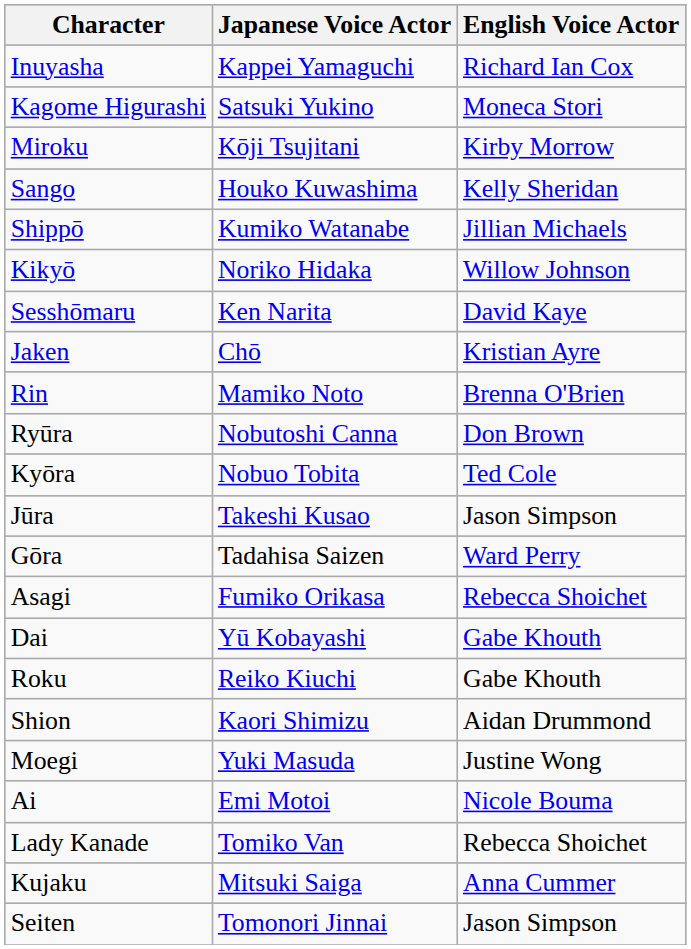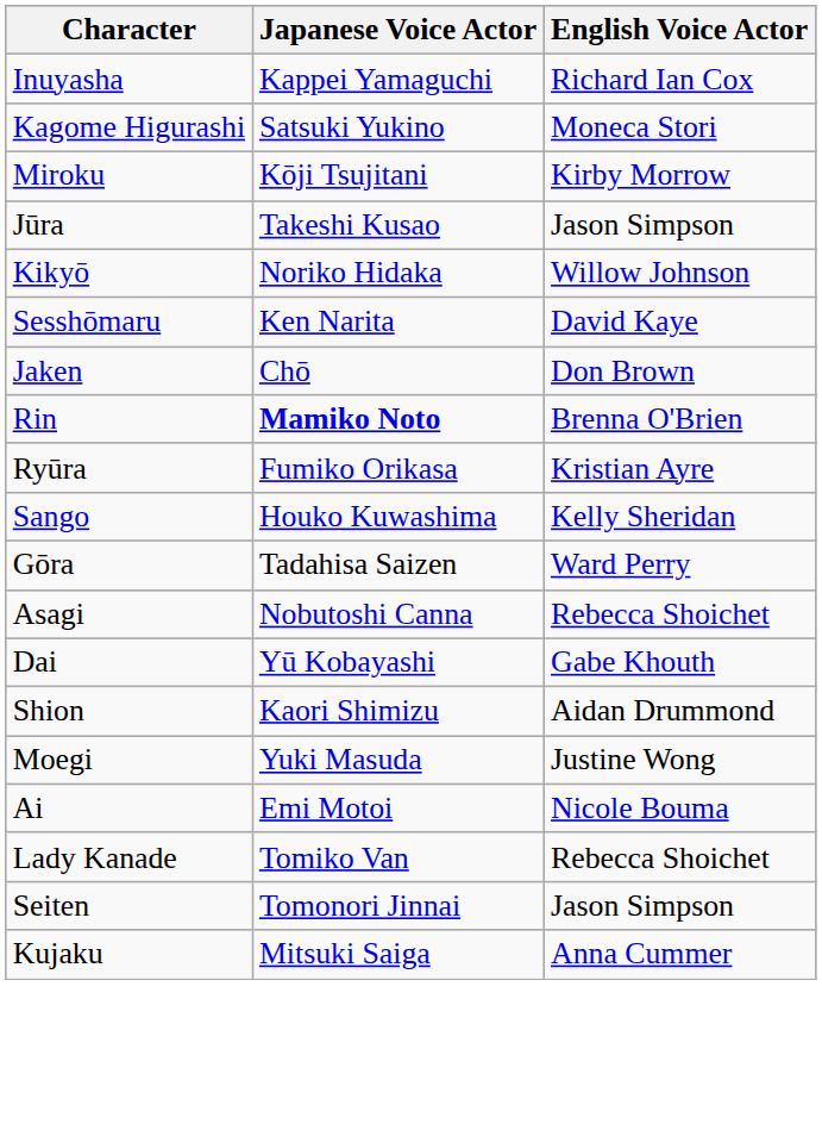 <table class="wikitable">
 <tr>
 <th>Character</th>
 <th>Japanese Voice Actor</th>
 <th>English Voice Actor</th>
 </tr>
 <tr>
 <td><a href='#'>Inuyasha</a></td>
 <td><a href='#'>Kappei Yamaguchi</a></td>
 <td><a href='#'>Richard Ian Cox</a></td>
 </tr>
 <tr>
 <td><a href='#'>Kagome Higurashi</a></td>
 <td><a href='#'>Satsuki Yukino</a></td>
 <td><a href='#'>Moneca Stori</a></td>
 </tr>
 <tr>
 <td><a href='#'>Miroku</a></td>
 <td><a href='#'>Kōji Tsujitani</a></td>
 <td><a href='#'>Kirby Morrow</a></td>
 </tr>
 <tr>
-<td><a href='#'>Sango</a></td>
-<td><a href='#'>Houko Kuwashima</a></td>
-<td><a href='#'>Kelly Sheridan</a></td>
-</tr>
-<tr>
-<td><a href='#'>Shippō</a></td>
-<td><a href='#'>Kumiko Watanabe</a></td>
-<td><a href='#'>Jillian Michaels</a></td>
+<td>Jūra</td>
+<td><a href='#'>Takeshi Kusao</a></td>
+<td>Jason Simpson</td>
 </tr>
 <tr>
 <td><a href='#'>Kikyō</a></td>
 <td><a href='#'>Noriko Hidaka</a></td>
 <td><a href='#'>Willow Johnson</a></td>
 </tr>
 <tr>
 <td><a href='#'>Sesshōmaru</a></td>
 <td><a href='#'>Ken Narita</a></td>
 <td><a href='#'>David Kaye</a></td>
 </tr>
 <tr>
 <td><a href='#'>Jaken</a></td>
 <td><a href='#'>Chō</a></td>
-<td><a href='#'>Kristian Ayre</a></td>
+<td><a href='#'>Don Brown</a></td>
 </tr>
 <tr>
 <td><a href='#'>Rin</a></td>
-<td><a href='#'>Mamiko Noto</a></td>
+<td><strong><a href='#'>Mamiko Noto</a></strong></td>
 <td><a href='#'>Brenna O'Brien</a></td>
 </tr>
 <tr>
 <td>Ryūra</td>
-<td><a href='#'>Nobutoshi Canna</a></td>
-<td><a href='#'>Don Brown</a></td>
+<td><a href='#'>Fumiko Orikasa</a></td>
+<td><a href='#'>Kristian Ayre</a></td>
 </tr>
 <tr>
-<td>Kyōra</td>
-<td><a href='#'>Nobuo Tobita</a></td>
-<td><a href='#'>Ted Cole</a></td>
-</tr>
-<tr>
-<td>Jūra</td>
-<td><a href='#'>Takeshi Kusao</a></td>
-<td>Jason Simpson</td>
+<td><a href='#'>Sango</a></td>
+<td><a href='#'>Houko Kuwashima</a></td>
+<td><a href='#'>Kelly Sheridan</a></td>
 </tr>
 <tr>
 <td>Gōra</td>
 <td>Tadahisa Saizen</td>
 <td><a href='#'>Ward Perry</a></td>
 </tr>
 <tr>
 <td>Asagi</td>
-<td><a href='#'>Fumiko Orikasa</a></td>
+<td><a href='#'>Nobutoshi Canna</a></td>
 <td><a href='#'>Rebecca Shoichet</a></td>
 </tr>
 <tr>
 <td>Dai</td>
 <td><a href='#'>Yū Kobayashi</a></td>
 <td><a href='#'>Gabe Khouth</a></td>
-</tr>
-<tr>
-<td>Roku</td>
-<td><a href='#'>Reiko Kiuchi</a></td>
-<td>Gabe Khouth</td>
 </tr>
 <tr>
 <td>Shion</td>
 <td><a href='#'>Kaori Shimizu</a></td>
 <td>Aidan Drummond</td>
 </tr>
 <tr>
 <td>Moegi</td>
 <td><a href='#'>Yuki Masuda</a></td>
 <td>Justine Wong</td>
 </tr>
 <tr>
 <td>Ai</td>
 <td><a href='#'>Emi Motoi</a></td>
 <td><a href='#'>Nicole Bouma</a></td>
 </tr>
 <tr>
 <td>Lady Kanade</td>
 <td><a href='#'>Tomiko Van</a></td>
 <td>Rebecca Shoichet</td>
 </tr>
 <tr>
+<td>Seiten</td>
+<td><a href='#'>Tomonori Jinnai</a></td>
+<td>Jason Simpson</td>
+</tr>
+<tr>
 <td>Kujaku</td>
 <td><a href='#'>Mitsuki Saiga</a></td>
 <td><a href='#'>Anna Cummer</a></td>
 </tr>
-<tr>
-<td>Seiten</td>
-<td><a href='#'>Tomonori Jinnai</a></td>
-<td>Jason Simpson</td>
-</tr>
 </table>
